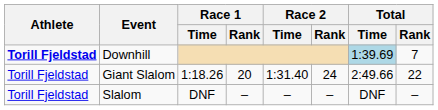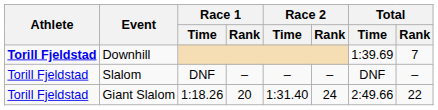 <table class="wikitable" style="font-size:90%">
 <tr>
 <th rowspan="2">Athlete</th>
 <th rowspan="2">Event</th>
 <th colspan="2">Race 1</th>
 <th colspan="2">Race 2</th>
 <th colspan="2">Total</th>
 </tr>
 <tr>
 <th>Time</th>
 <th>Rank</th>
 <th>Time</th>
 <th>Rank</th>
 <th>Time</th>
 <th>Rank</th>
 </tr>
 <tr>
 <td><strong><a href='#'>Torill Fjeldstad</a></strong></td>
 <td>Downhill</td>
 <td colspan="4" bgcolor="wheat"></td>
-<td align="center" style="background: lightblue;">1:39.69</td>
+<td align="center">1:39.69</td>
 <td align="center">7</td>
+</tr>
+<tr>
+<td><a href='#'>Torill Fjeldstad</a></td>
+<td>Slalom</td>
+<td align="center">DNF</td>
+<td align="center">–</td>
+<td align="center">–</td>
+<td align="center">–</td>
+<td align="center">DNF</td>
+<td align="center">–</td>
 </tr>
 <tr>
 <td><a href='#'>Torill Fjeldstad</a></td>
 <td>Giant Slalom</td>
 <td align="center">1:18.26</td>
 <td align="center">20</td>
 <td align="center">1:31.40</td>
 <td align="center">24</td>
 <td align="center">2:49.66</td>
 <td align="center">22</td>
 </tr>
-<tr>
-<td><a href='#'>Torill Fjeldstad</a></td>
-<td>Slalom</td>
-<td align="center">DNF</td>
-<td align="center">–</td>
-<td align="center">–</td>
-<td align="center">–</td>
-<td align="center">DNF</td>
-<td align="center">–</td>
-</tr>
 </table>
